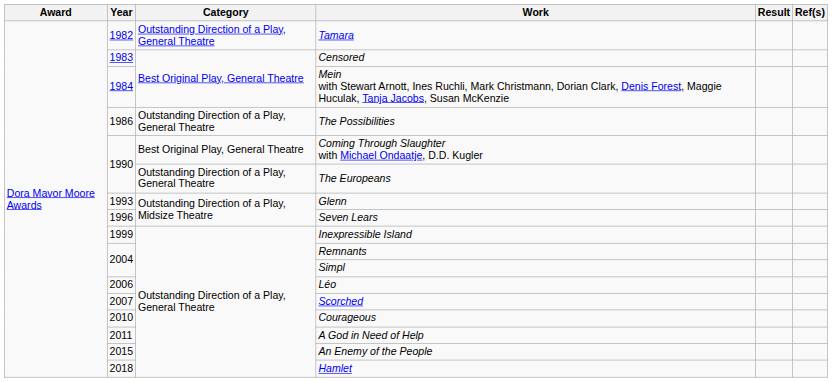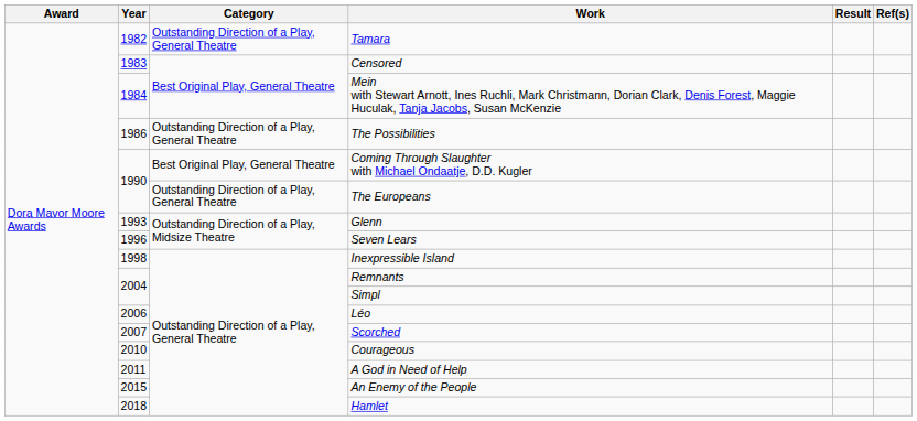 <table class="wikitable plainrowheaders sortable">
 <tr>
 <th>Award</th>
 <th>Year</th>
 <th>Category</th>
 <th>Work</th>
 <th>Result</th>
 <th>Ref(s)</th>
 </tr>
 <tr>
 <td rowspan=17><a href='#'>Dora Mavor Moore Awards</a></td>
 <td><a href='#'>1982</a></td>
 <td><a href='#'>Outstanding Direction of a Play, General Theatre</a></td>
 <td><em><a href='#'>Tamara</a></em></td>
 <td></td>
 <td></td>
 </tr>
 <tr>
 <td><a href='#'>1983</a></td>
 <td rowspan=2><a href='#'>Best Original Play, General Theatre</a></td>
 <td><em>Censored</em></td>
 <td></td>
 <td></td>
 </tr>
 <tr>
 <td><a href='#'>1984</a></td>
 <td><em>Mein</em><br>with Stewart Arnott, Ines Ruchli, Mark Christmann, Dorian Clark, <a href='#'>Denis Forest</a>, Maggie Huculak, <a href='#'>Tanja Jacobs</a>, Susan McKenzie</td>
 <td></td>
 <td></td>
 </tr>
 <tr>
 <td>1986</td>
 <td>Outstanding Direction of a Play, General Theatre</td>
 <td><em>The Possibilities</em></td>
 <td></td>
 <td></td>
 </tr>
 <tr>
 <td rowspan=2>1990</td>
 <td>Best Original Play, General Theatre</td>
 <td><em>Coming Through Slaughter</em><br>with <a href='#'>Michael Ondaatje</a>, D.D. Kugler</td>
 <td></td>
 <td></td>
 </tr>
 <tr>
 <td>Outstanding Direction of a Play, General Theatre</td>
 <td><em>The Europeans</em></td>
 <td></td>
 <td></td>
 </tr>
 <tr>
 <td>1993</td>
 <td rowspan=2>Outstanding Direction of a Play, Midsize Theatre</td>
 <td><em>Glenn</em></td>
 <td></td>
 <td></td>
 </tr>
 <tr>
 <td>1996</td>
 <td><em>Seven Lears</em></td>
 <td></td>
 <td></td>
 </tr>
 <tr>
-<td>1999</td>
+<td>1998</td>
 <td rowspan=9>Outstanding Direction of a Play, General Theatre</td>
 <td><em>Inexpressible Island</em></td>
 <td></td>
 <td></td>
 </tr>
 <tr>
 <td rowspan=2>2004</td>
 <td><em>Remnants</em></td>
 <td></td>
 <td></td>
 </tr>
 <tr>
 <td><em>Simpl</em></td>
 <td></td>
 <td></td>
 </tr>
 <tr>
 <td>2006</td>
 <td><em>Léo</em></td>
 <td></td>
 <td></td>
 </tr>
 <tr>
 <td>2007</td>
 <td><em><a href='#'>Scorched</a></em></td>
 <td></td>
 <td></td>
 </tr>
 <tr>
 <td>2010</td>
 <td><em>Courageous</em></td>
 <td></td>
 <td></td>
 </tr>
 <tr>
 <td>2011</td>
 <td><em>A God in Need of Help</em></td>
 <td></td>
 <td></td>
 </tr>
 <tr>
 <td>2015</td>
 <td><em>An Enemy of the People</em></td>
 <td></td>
 <td></td>
 </tr>
 <tr>
 <td>2018</td>
 <td><em><a href='#'>Hamlet</a></em></td>
 <td></td>
 <td></td>
 </tr>
 </table>
